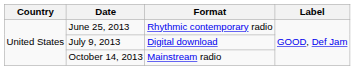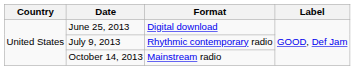 <table class="wikitable">
 <tr>
 <th>Country</th>
 <th>Date</th>
 <th>Format</th>
 <th>Label</th>
 </tr>
 <tr>
 <td rowspan="3">United States</td>
 <td>June 25, 2013</td>
-<td><a href='#'>Rhythmic contemporary</a> radio</td>
+<td><a href='#'>Digital download</a></td>
 <td rowspan="3"><a href='#'>GOOD</a>, <a href='#'>Def Jam</a></td>
 </tr>
 <tr>
 <td>July 9, 2013</td>
-<td><a href='#'>Digital download</a></td>
+<td><a href='#'>Rhythmic contemporary</a> radio</td>
 </tr>
 <tr>
 <td>October 14, 2013</td>
 <td><a href='#'>Mainstream</a> radio</td>
 </tr>
 </table>
